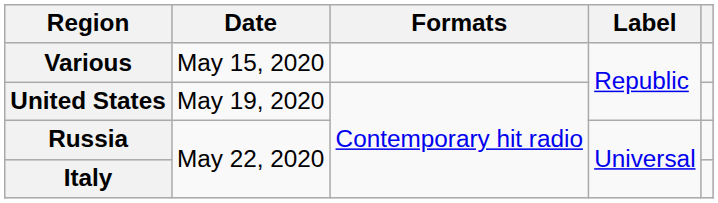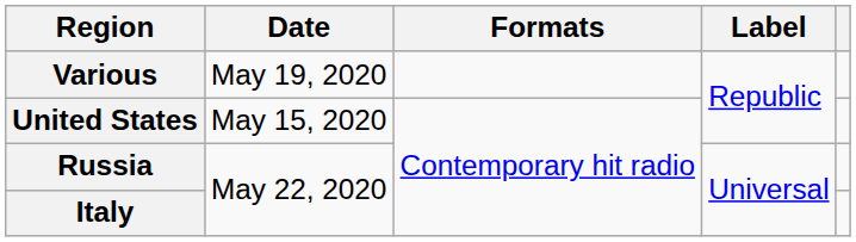 <table class="wikitable plainrowheaders">
 <tr>
 <th scope="col">Region</th>
 <th scope="col">Date</th>
 <th scope="col">Formats</th>
 <th scope="col">Label</th>
 <th scope="col"></th>
 </tr>
 <tr>
 <th scope="row">Various</th>
-<td>May 15, 2020</td>
+<td>May 19, 2020</td>
 <td></td>
 <td rowspan="2"><a href='#'>Republic</a></td>
 <td style="text-align:center;"></td>
 </tr>
 <tr>
 <th scope="row">United States</th>
-<td>May 19, 2020</td>
+<td>May 15, 2020</td>
 <td rowspan="3"><a href='#'>Contemporary hit radio</a></td>
 <td style="text-align:center;"></td>
 </tr>
 <tr>
 <th scope="row">Russia</th>
 <td rowspan="2">May 22, 2020</td>
 <td rowspan="2"><a href='#'>Universal</a></td>
 <td style="text-align:center;"></td>
 </tr>
 <tr>
 <th scope="row">Italy</th>
 <td style="text-align:center;"></td>
 </tr>
 </table>
